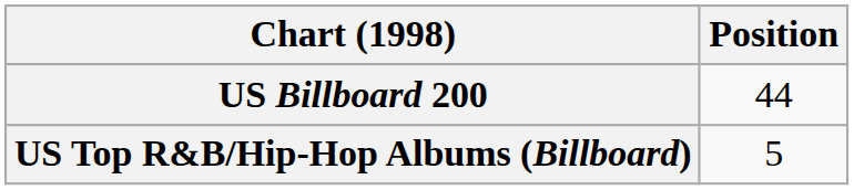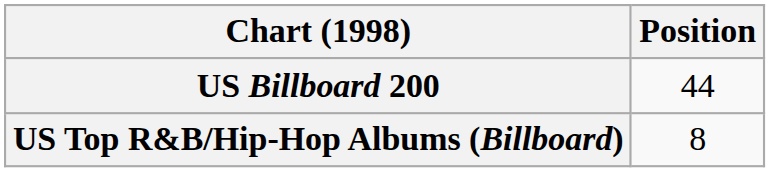 <table class="wikitable sortable plainrowheaders" style="text-align:center">
 <tr>
 <th scope="col">Chart (1998)</th>
 <th scope="col">Position</th>
 </tr>
 <tr>
 <th scope="row">US <em>Billboard</em> 200</th>
 <td>44</td>
 </tr>
 <tr>
 <th scope="row">US Top R&B/Hip-Hop Albums (<em>Billboard</em>)</th>
-<td>5</td>
+<td>8</td>
 </tr>
 </table>
